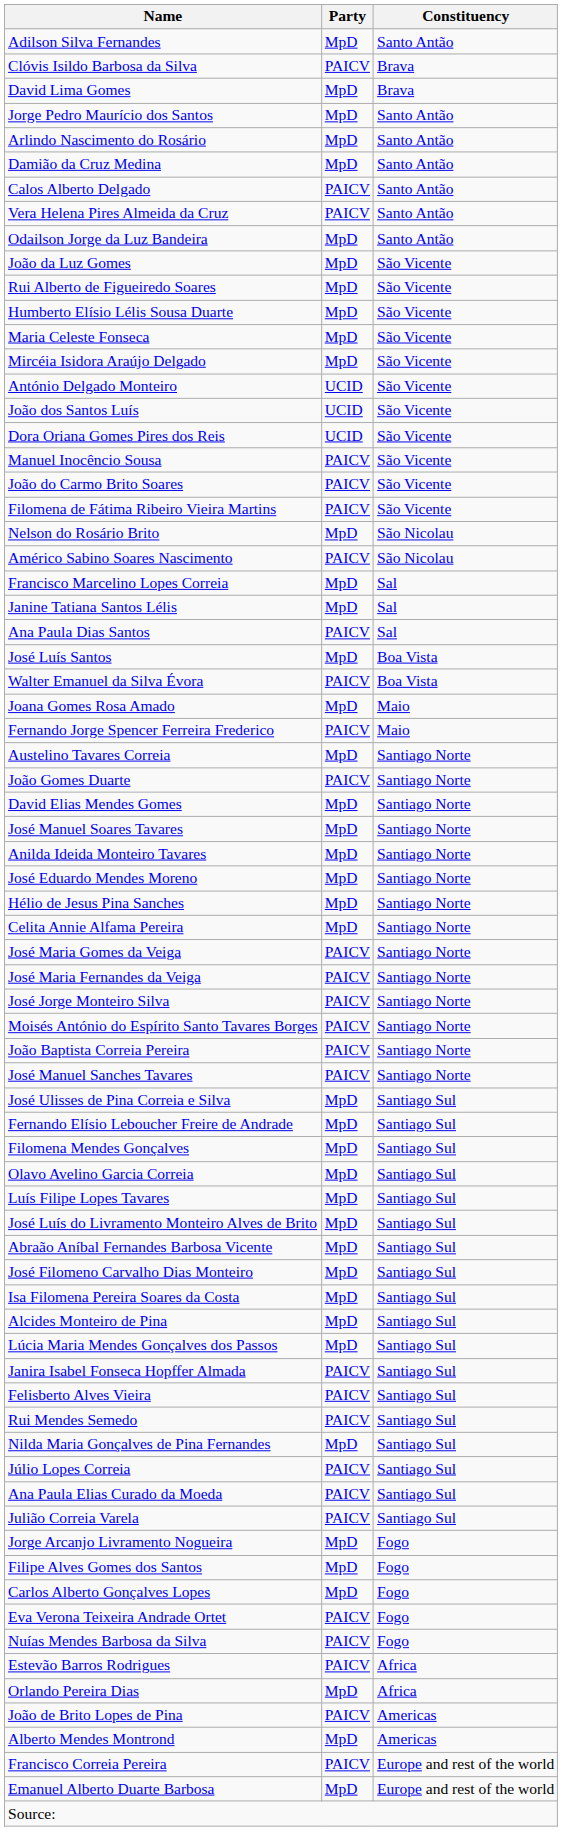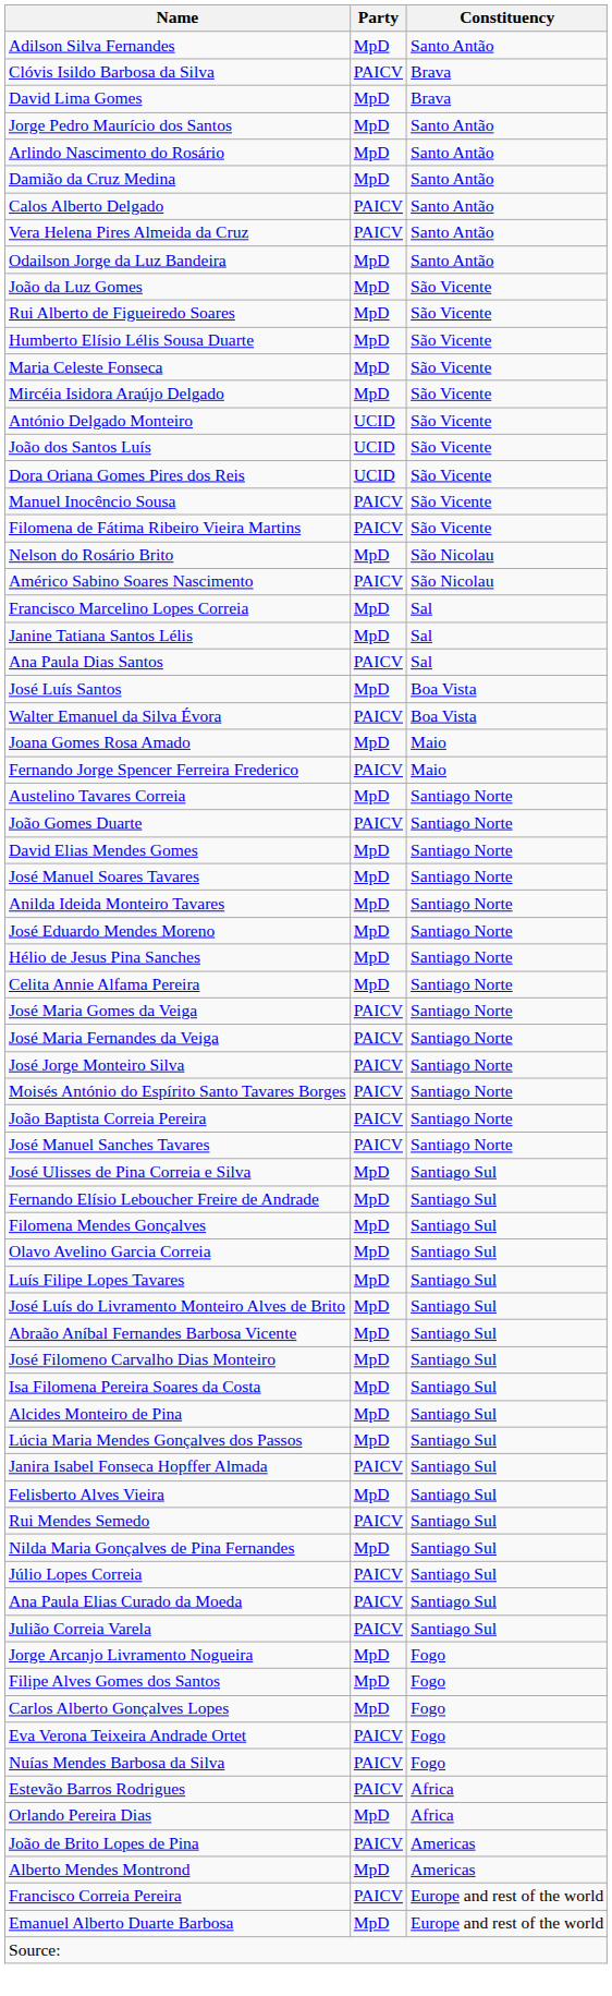 <table class="wikitable sortable">
 <tr>
 <th>Name</th>
 <th>Party</th>
 <th>Constituency</th>
 </tr>
 <tr>
 <td><a href='#'>Adilson Silva Fernandes</a></td>
 <td><a href='#'>MpD</a></td>
 <td><a href='#'>Santo Antão</a></td>
 </tr>
 <tr>
 <td><a href='#'>Clóvis Isildo Barbosa da Silva</a></td>
 <td><a href='#'>PAICV</a></td>
 <td><a href='#'>Brava</a></td>
 </tr>
 <tr>
 <td><a href='#'>David Lima Gomes</a></td>
 <td><a href='#'>MpD</a></td>
 <td><a href='#'>Brava</a></td>
 </tr>
 <tr>
 <td><a href='#'>Jorge Pedro Maurício dos Santos</a></td>
 <td><a href='#'>MpD</a></td>
 <td><a href='#'>Santo Antão</a></td>
 </tr>
 <tr>
 <td><a href='#'>Arlindo Nascimento do Rosário</a></td>
 <td><a href='#'>MpD</a></td>
 <td><a href='#'>Santo Antão</a></td>
 </tr>
 <tr>
 <td><a href='#'>Damião da Cruz Medina</a></td>
 <td><a href='#'>MpD</a></td>
 <td><a href='#'>Santo Antão</a></td>
 </tr>
 <tr>
 <td><a href='#'>Calos Alberto Delgado</a></td>
 <td><a href='#'>PAICV</a></td>
 <td><a href='#'>Santo Antão</a></td>
 </tr>
 <tr>
 <td><a href='#'>Vera Helena Pires Almeida da Cruz</a></td>
 <td><a href='#'>PAICV</a></td>
 <td><a href='#'>Santo Antão</a></td>
 </tr>
 <tr>
 <td><a href='#'>Odailson Jorge da Luz Bandeira</a></td>
 <td><a href='#'>MpD</a></td>
 <td><a href='#'>Santo Antão</a></td>
 </tr>
 <tr>
 <td><a href='#'>João da Luz Gomes</a></td>
 <td><a href='#'>MpD</a></td>
 <td><a href='#'>São Vicente</a></td>
 </tr>
 <tr>
 <td><a href='#'>Rui Alberto de Figueiredo Soares</a></td>
 <td><a href='#'>MpD</a></td>
 <td><a href='#'>São Vicente</a></td>
 </tr>
 <tr>
 <td><a href='#'>Humberto Elísio Lélis Sousa Duarte</a></td>
 <td><a href='#'>MpD</a></td>
 <td><a href='#'>São Vicente</a></td>
 </tr>
 <tr>
 <td><a href='#'>Maria Celeste Fonseca</a></td>
 <td><a href='#'>MpD</a></td>
 <td><a href='#'>São Vicente</a></td>
 </tr>
 <tr>
 <td><a href='#'>Mircéia Isidora Araújo Delgado</a></td>
 <td><a href='#'>MpD</a></td>
 <td><a href='#'>São Vicente</a></td>
 </tr>
 <tr>
 <td><a href='#'>António Delgado Monteiro</a></td>
 <td><a href='#'>UCID</a></td>
 <td><a href='#'>São Vicente</a></td>
 </tr>
 <tr>
 <td><a href='#'>João dos Santos Luís</a></td>
 <td><a href='#'>UCID</a></td>
 <td><a href='#'>São Vicente</a></td>
 </tr>
 <tr>
 <td><a href='#'>Dora Oriana Gomes Pires dos Reis</a></td>
 <td><a href='#'>UCID</a></td>
 <td><a href='#'>São Vicente</a></td>
 </tr>
 <tr>
 <td><a href='#'>Manuel Inocêncio Sousa</a></td>
-<td><a href='#'>PAICV</a></td>
-<td><a href='#'>São Vicente</a></td>
-</tr>
-<tr>
-<td><a href='#'>João do Carmo Brito Soares</a></td>
 <td><a href='#'>PAICV</a></td>
 <td><a href='#'>São Vicente</a></td>
 </tr>
 <tr>
 <td><a href='#'>Filomena de Fátima Ribeiro Vieira Martins</a></td>
 <td><a href='#'>PAICV</a></td>
 <td><a href='#'>São Vicente</a></td>
 </tr>
 <tr>
 <td><a href='#'>Nelson do Rosário Brito</a></td>
 <td><a href='#'>MpD</a></td>
 <td><a href='#'>São Nicolau</a></td>
 </tr>
 <tr>
 <td><a href='#'>Américo Sabino Soares Nascimento</a></td>
 <td><a href='#'>PAICV</a></td>
 <td><a href='#'>São Nicolau</a></td>
 </tr>
 <tr>
 <td><a href='#'>Francisco Marcelino Lopes Correia</a></td>
 <td><a href='#'>MpD</a></td>
 <td><a href='#'>Sal</a></td>
 </tr>
 <tr>
 <td><a href='#'>Janine Tatiana Santos Lélis</a></td>
 <td><a href='#'>MpD</a></td>
 <td><a href='#'>Sal</a></td>
 </tr>
 <tr>
 <td><a href='#'>Ana Paula Dias Santos</a></td>
 <td><a href='#'>PAICV</a></td>
 <td><a href='#'>Sal</a></td>
 </tr>
 <tr>
 <td><a href='#'>José Luís Santos</a></td>
 <td><a href='#'>MpD</a></td>
 <td><a href='#'>Boa Vista</a></td>
 </tr>
 <tr>
 <td><a href='#'>Walter Emanuel da Silva Évora</a></td>
 <td><a href='#'>PAICV</a></td>
 <td><a href='#'>Boa Vista</a></td>
 </tr>
 <tr>
 <td><a href='#'>Joana Gomes Rosa Amado</a></td>
 <td><a href='#'>MpD</a></td>
 <td><a href='#'>Maio</a></td>
 </tr>
 <tr>
 <td><a href='#'>Fernando Jorge Spencer Ferreira Frederico</a></td>
 <td><a href='#'>PAICV</a></td>
 <td><a href='#'>Maio</a></td>
 </tr>
 <tr>
 <td><a href='#'>Austelino Tavares Correia</a></td>
 <td><a href='#'>MpD</a></td>
 <td><a href='#'>Santiago Norte</a></td>
 </tr>
 <tr>
 <td><a href='#'>João Gomes Duarte</a></td>
 <td><a href='#'>PAICV</a></td>
 <td><a href='#'>Santiago Norte</a></td>
 </tr>
 <tr>
 <td><a href='#'>David Elias Mendes Gomes</a></td>
 <td><a href='#'>MpD</a></td>
 <td><a href='#'>Santiago Norte</a></td>
 </tr>
 <tr>
 <td><a href='#'>José Manuel Soares Tavares</a></td>
 <td><a href='#'>MpD</a></td>
 <td><a href='#'>Santiago Norte</a></td>
 </tr>
 <tr>
 <td><a href='#'>Anilda Ideida Monteiro Tavares</a></td>
 <td><a href='#'>MpD</a></td>
 <td><a href='#'>Santiago Norte</a></td>
 </tr>
 <tr>
 <td><a href='#'>José Eduardo Mendes Moreno</a></td>
 <td><a href='#'>MpD</a></td>
 <td><a href='#'>Santiago Norte</a></td>
 </tr>
 <tr>
 <td><a href='#'>Hélio de Jesus Pina Sanches</a></td>
 <td><a href='#'>MpD</a></td>
 <td><a href='#'>Santiago Norte</a></td>
 </tr>
 <tr>
 <td><a href='#'>Celita Annie Alfama Pereira</a></td>
 <td><a href='#'>MpD</a></td>
 <td><a href='#'>Santiago Norte</a></td>
 </tr>
 <tr>
 <td><a href='#'>José Maria Gomes da Veiga</a></td>
 <td><a href='#'>PAICV</a></td>
 <td><a href='#'>Santiago Norte</a></td>
 </tr>
 <tr>
 <td><a href='#'>José Maria Fernandes da Veiga</a></td>
 <td><a href='#'>PAICV</a></td>
 <td><a href='#'>Santiago Norte</a></td>
 </tr>
 <tr>
 <td><a href='#'>José Jorge Monteiro Silva</a></td>
 <td><a href='#'>PAICV</a></td>
 <td><a href='#'>Santiago Norte</a></td>
 </tr>
 <tr>
 <td><a href='#'>Moisés António do Espírito Santo Tavares Borges</a></td>
 <td><a href='#'>PAICV</a></td>
 <td><a href='#'>Santiago Norte</a></td>
 </tr>
 <tr>
 <td><a href='#'>João Baptista Correia Pereira</a></td>
 <td><a href='#'>PAICV</a></td>
 <td><a href='#'>Santiago Norte</a></td>
 </tr>
 <tr>
 <td><a href='#'>José Manuel Sanches Tavares</a></td>
 <td><a href='#'>PAICV</a></td>
 <td><a href='#'>Santiago Norte</a></td>
 </tr>
 <tr>
 <td><a href='#'>José Ulisses de Pina Correia e Silva</a></td>
 <td><a href='#'>MpD</a></td>
 <td><a href='#'>Santiago Sul</a></td>
 </tr>
 <tr>
 <td><a href='#'>Fernando Elísio Leboucher Freire de Andrade</a></td>
 <td><a href='#'>MpD</a></td>
 <td><a href='#'>Santiago Sul</a></td>
 </tr>
 <tr>
 <td><a href='#'>Filomena Mendes Gonçalves</a></td>
 <td><a href='#'>MpD</a></td>
 <td><a href='#'>Santiago Sul</a></td>
 </tr>
 <tr>
 <td><a href='#'>Olavo Avelino Garcia Correia</a></td>
 <td><a href='#'>MpD</a></td>
 <td><a href='#'>Santiago Sul</a></td>
 </tr>
 <tr>
 <td><a href='#'>Luís Filipe Lopes Tavares</a></td>
 <td><a href='#'>MpD</a></td>
 <td><a href='#'>Santiago Sul</a></td>
 </tr>
 <tr>
 <td><a href='#'>José Luís do Livramento Monteiro Alves de Brito</a></td>
 <td><a href='#'>MpD</a></td>
 <td><a href='#'>Santiago Sul</a></td>
 </tr>
 <tr>
 <td><a href='#'>Abraão Aníbal Fernandes Barbosa Vicente</a></td>
 <td><a href='#'>MpD</a></td>
 <td><a href='#'>Santiago Sul</a></td>
 </tr>
 <tr>
 <td><a href='#'>José Filomeno Carvalho Dias Monteiro</a></td>
 <td><a href='#'>MpD</a></td>
 <td><a href='#'>Santiago Sul</a></td>
 </tr>
 <tr>
 <td><a href='#'>Isa Filomena Pereira Soares da Costa</a></td>
 <td><a href='#'>MpD</a></td>
 <td><a href='#'>Santiago Sul</a></td>
 </tr>
 <tr>
 <td><a href='#'>Alcides Monteiro de Pina</a></td>
 <td><a href='#'>MpD</a></td>
 <td><a href='#'>Santiago Sul</a></td>
 </tr>
 <tr>
 <td><a href='#'>Lúcia Maria Mendes Gonçalves dos Passos</a></td>
 <td><a href='#'>MpD</a></td>
 <td><a href='#'>Santiago Sul</a></td>
 </tr>
 <tr>
 <td><a href='#'>Janira Isabel Fonseca Hopffer Almada</a></td>
 <td><a href='#'>PAICV</a></td>
 <td><a href='#'>Santiago Sul</a></td>
 </tr>
 <tr>
 <td><a href='#'>Felisberto Alves Vieira</a></td>
-<td><a href='#'>PAICV</a></td>
+<td><a href='#'>MpD</a></td>
 <td><a href='#'>Santiago Sul</a></td>
 </tr>
 <tr>
 <td><a href='#'>Rui Mendes Semedo</a></td>
 <td><a href='#'>PAICV</a></td>
 <td><a href='#'>Santiago Sul</a></td>
 </tr>
 <tr>
 <td><a href='#'>Nilda Maria Gonçalves de Pina Fernandes</a></td>
 <td><a href='#'>MpD</a></td>
 <td><a href='#'>Santiago Sul</a></td>
 </tr>
 <tr>
 <td><a href='#'>Júlio Lopes Correia</a></td>
 <td><a href='#'>PAICV</a></td>
 <td><a href='#'>Santiago Sul</a></td>
 </tr>
 <tr>
 <td><a href='#'>Ana Paula Elias Curado da Moeda</a></td>
 <td><a href='#'>PAICV</a></td>
 <td><a href='#'>Santiago Sul</a></td>
 </tr>
 <tr>
 <td><a href='#'>Julião Correia Varela</a></td>
 <td><a href='#'>PAICV</a></td>
 <td><a href='#'>Santiago Sul</a></td>
 </tr>
 <tr>
 <td><a href='#'>Jorge Arcanjo Livramento Nogueira</a></td>
 <td><a href='#'>MpD</a></td>
 <td><a href='#'>Fogo</a></td>
 </tr>
 <tr>
 <td><a href='#'>Filipe Alves Gomes dos Santos</a></td>
 <td><a href='#'>MpD</a></td>
 <td><a href='#'>Fogo</a></td>
 </tr>
 <tr>
 <td><a href='#'>Carlos Alberto Gonçalves Lopes</a></td>
 <td><a href='#'>MpD</a></td>
 <td><a href='#'>Fogo</a></td>
 </tr>
 <tr>
 <td><a href='#'>Eva Verona Teixeira Andrade Ortet</a></td>
 <td><a href='#'>PAICV</a></td>
 <td><a href='#'>Fogo</a></td>
 </tr>
 <tr>
 <td><a href='#'>Nuías Mendes Barbosa da Silva</a></td>
 <td><a href='#'>PAICV</a></td>
 <td><a href='#'>Fogo</a></td>
 </tr>
 <tr>
 <td><a href='#'>Estevão Barros Rodrigues</a></td>
 <td><a href='#'>PAICV</a></td>
 <td><a href='#'>Africa</a></td>
 </tr>
 <tr>
 <td><a href='#'>Orlando Pereira Dias</a></td>
 <td><a href='#'>MpD</a></td>
 <td><a href='#'>Africa</a></td>
 </tr>
 <tr>
 <td><a href='#'>João de Brito Lopes de Pina</a></td>
 <td><a href='#'>PAICV</a></td>
 <td><a href='#'>Americas</a></td>
 </tr>
 <tr>
 <td><a href='#'>Alberto Mendes Montrond</a></td>
 <td><a href='#'>MpD</a></td>
 <td><a href='#'>Americas</a></td>
 </tr>
 <tr>
 <td><a href='#'>Francisco Correia Pereira</a></td>
 <td><a href='#'>PAICV</a></td>
 <td><a href='#'>Europe</a> and rest of the world</td>
 </tr>
 <tr>
 <td><a href='#'>Emanuel Alberto Duarte Barbosa</a></td>
 <td><a href='#'>MpD</a></td>
 <td><a href='#'>Europe</a> and rest of the world</td>
 </tr>
 <tr class=sortbottom>
 <td colspan=3>Source:  </td>
 </tr>
 </table>
